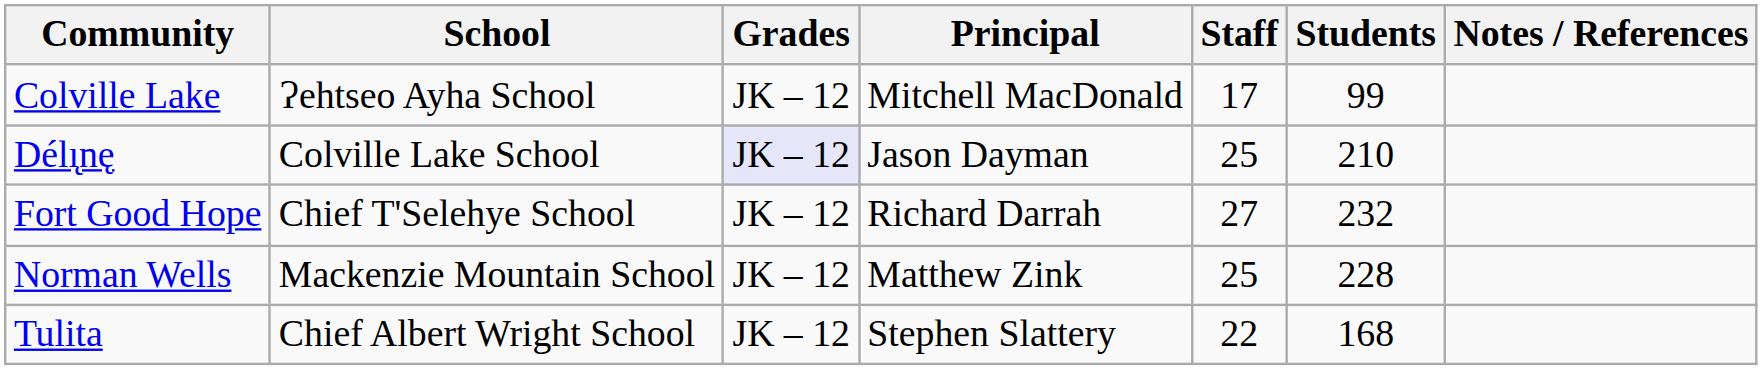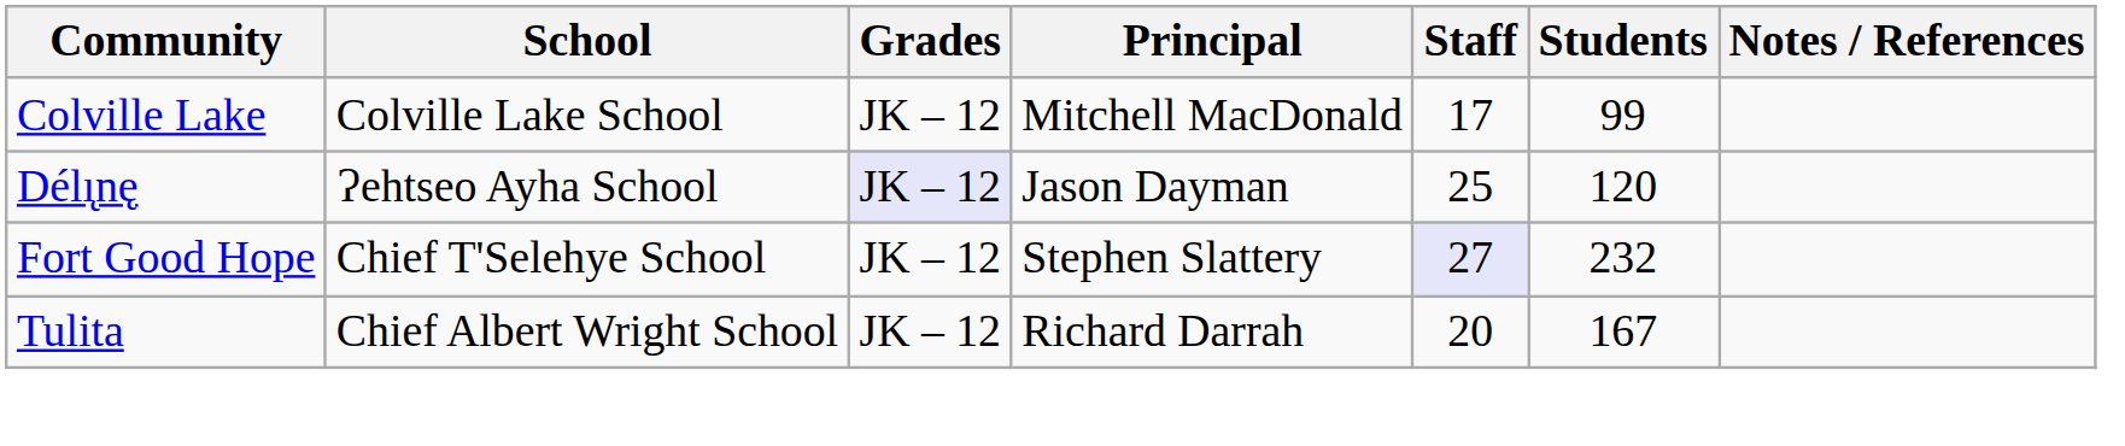 <table class="wikitable">
 <tr>
 <th>Community</th>
 <th>School</th>
 <th>Grades</th>
 <th>Principal</th>
 <th>Staff</th>
 <th>Students</th>
 <th>Notes / References</th>
 </tr>
 <tr>
 <td><a href='#'>Colville Lake</a></td>
-<td>Ɂehtseo Ayha School</td>
+<td>Colville Lake School</td>
 <td align=center>JK – 12</td>
 <td>Mitchell MacDonald</td>
 <td align=center>17</td>
 <td align=center>99</td>
 <td></td>
 </tr>
 <tr>
 <td><a href='#'>Délı̨nę</a></td>
-<td>Colville Lake School</td>
+<td>Ɂehtseo Ayha School</td>
 <td align=center style="background: lavender;">JK – 12</td>
 <td>Jason Dayman</td>
 <td align=center>25</td>
-<td align=center>210</td>
+<td align=center>120</td>
 <td></td>
 </tr>
 <tr>
 <td><a href='#'>Fort Good Hope</a></td>
 <td>Chief T'Selehye School</td>
 <td align=center>JK – 12</td>
-<td>Richard Darrah</td>
-<td align=center>27</td>
+<td>Stephen Slattery</td>
+<td align=center style="background: lavender;">27</td>
 <td align=center>232</td>
-<td></td>
-</tr>
-<tr>
-<td><a href='#'>Norman Wells</a></td>
-<td>Mackenzie Mountain School</td>
-<td align=center>JK – 12</td>
-<td>Matthew Zink</td>
-<td align=center>25</td>
-<td align=center>228</td>
 <td></td>
 </tr>
 <tr>
 <td><a href='#'>Tulita</a></td>
 <td>Chief Albert Wright School</td>
 <td align=center>JK – 12</td>
-<td>Stephen Slattery</td>
-<td align=center>22</td>
-<td align=center>168</td>
+<td>Richard Darrah</td>
+<td align=center>20</td>
+<td align=center>167</td>
 <td></td>
 </tr>
 </table>
